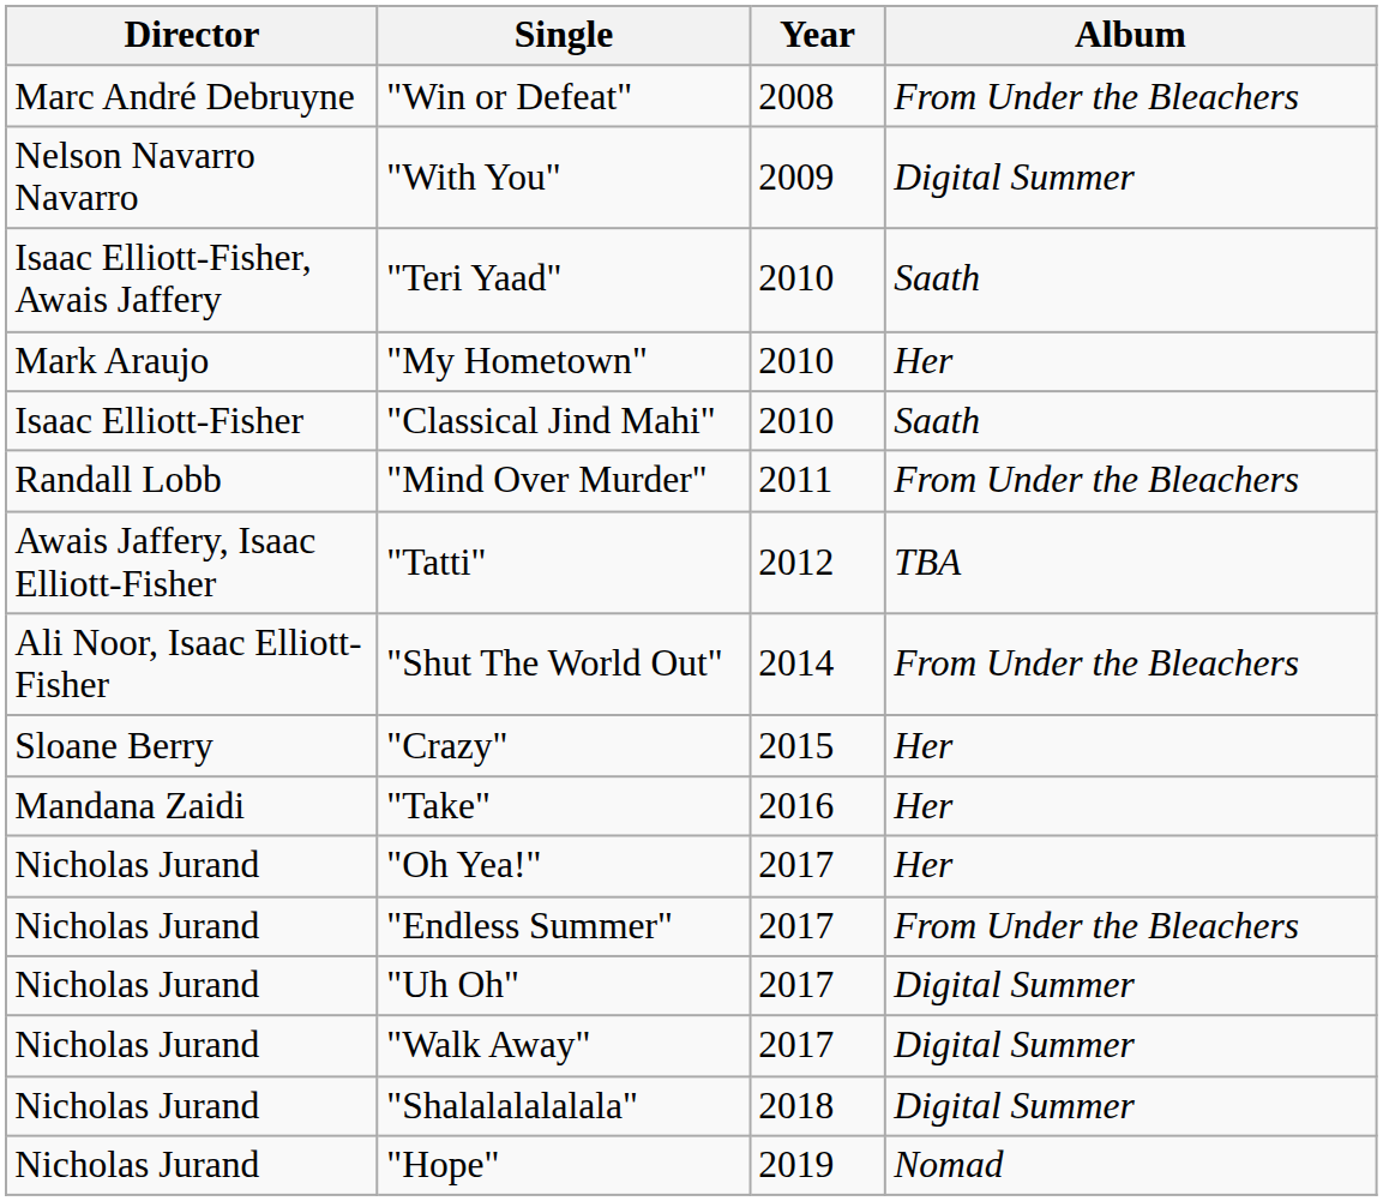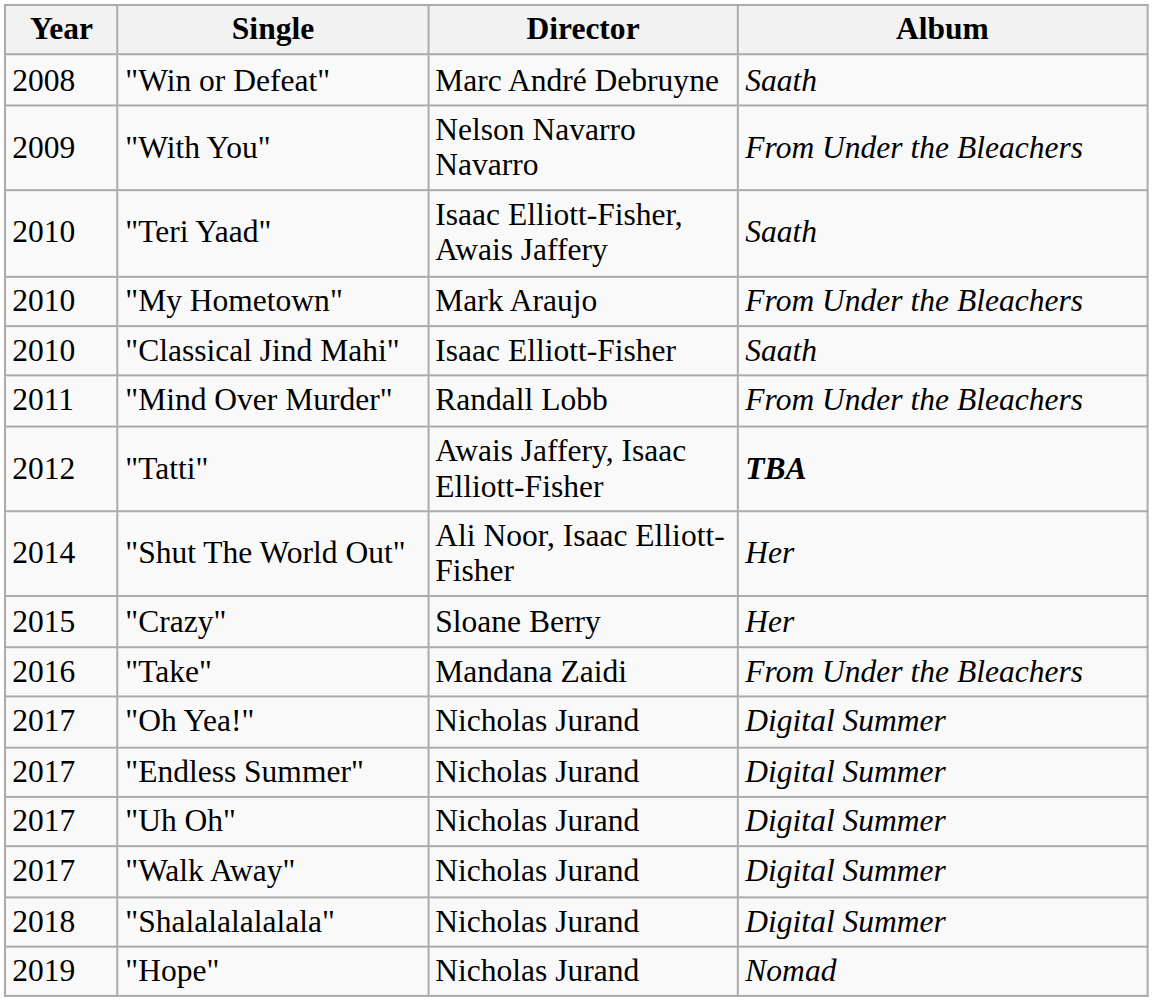 <table class="wikitable">
 <tr>
+<th>Year</th>
+<th>Single</th>
 <th>Director</th>
-<th>Single</th>
-<th>Year</th>
 <th>Album</th>
 </tr>
 <tr>
+<td style="width:50px;" align=>2008</td>
+<td style="width:150px;" align=>"Win or Defeat"</td>
 <td style="width:150px;" align=>Marc André Debruyne</td>
-<td style="width:150px;" align=>"Win or Defeat"</td>
-<td style="width:50px;" align=>2008</td>
+<td style="width:200px;" align=><em>Saath</em></td>
+</tr>
+<tr>
+<td style="width:50px;" align=>2009</td>
+<td style="width:150px;" align=>"With You"</td>
+<td style="width:150px;" align=>Nelson Navarro Navarro</td>
 <td style="width:200px;" align=><em>From Under the Bleachers</em></td>
 </tr>
 <tr>
-<td style="width:150px;" align=>Nelson Navarro Navarro</td>
-<td style="width:150px;" align=>"With You"</td>
-<td style="width:50px;" align=>2009</td>
+<td style="width:50px;" align=>2010</td>
+<td style="width:150px;" align=>"Teri Yaad"</td>
+<td style="width:150px;" align=>Isaac Elliott-Fisher, Awais Jaffery</td>
+<td style="width:200px;" align=><em>Saath</em></td>
+</tr>
+<tr>
+<td style="width:50px;" align=>2010</td>
+<td style="width:150px;" align=>"My Hometown"</td>
+<td style="width:150px;" align=>Mark Araujo</td>
+<td style="width:200px;" align=><em>From Under the Bleachers</em></td>
+</tr>
+<tr>
+<td style="width:50px;" align=>2010</td>
+<td style="width:150px;" align=>"Classical Jind Mahi"</td>
+<td style="width:150px;" align=>Isaac Elliott-Fisher</td>
+<td style="width:200px;" align=><em>Saath</em></td>
+</tr>
+<tr>
+<td style="width:50px;" align=>2011</td>
+<td style="width:150px;" align=>"Mind Over Murder"</td>
+<td style="width:150px;" align=>Randall Lobb</td>
+<td style="width:200px;" align=><em>From Under the Bleachers</em></td>
+</tr>
+<tr>
+<td style="width:50px;" align=>2012</td>
+<td style="width:150px;" align=>"Tatti"</td>
+<td style="width:150px;" align=>Awais Jaffery, Isaac Elliott-Fisher</td>
+<td style="width:200px;" align=><strong><em>TBA</em></strong></td>
+</tr>
+<tr>
+<td style="width:50px;" align=>2014</td>
+<td style="width:150px;" align=>"Shut The World Out"</td>
+<td style="width:150px;" align=>Ali Noor, Isaac Elliott-Fisher</td>
+<td style="width:200px;" align=><em>Her</em></td>
+</tr>
+<tr>
+<td>2015</td>
+<td>"Crazy"</td>
+<td>Sloane Berry</td>
+<td><em>Her</em></td>
+</tr>
+<tr>
+<td>2016</td>
+<td>"Take"</td>
+<td>Mandana Zaidi</td>
+<td style="width:200px;" align=><em>From Under the Bleachers</em></td>
+</tr>
+<tr>
+<td>2017</td>
+<td>"Oh Yea!"</td>
+<td>Nicholas Jurand</td>
 <td><em>Digital Summer</em></td>
 </tr>
 <tr>
-<td style="width:150px;" align=>Isaac Elliott-Fisher, Awais Jaffery</td>
-<td style="width:150px;" align=>"Teri Yaad"</td>
-<td style="width:50px;" align=>2010</td>
-<td style="width:200px;" align=><em>Saath</em></td>
-</tr>
-<tr>
-<td style="width:150px;" align=>Mark Araujo</td>
-<td style="width:150px;" align=>"My Hometown"</td>
-<td style="width:50px;" align=>2010</td>
-<td style="width:200px;" align=><em>Her</em></td>
-</tr>
-<tr>
-<td style="width:150px;" align=>Isaac Elliott-Fisher</td>
-<td style="width:150px;" align=>"Classical Jind Mahi"</td>
-<td style="width:50px;" align=>2010</td>
-<td style="width:200px;" align=><em>Saath</em></td>
-</tr>
-<tr>
-<td style="width:150px;" align=>Randall Lobb</td>
-<td style="width:150px;" align=>"Mind Over Murder"</td>
-<td style="width:50px;" align=>2011</td>
-<td style="width:200px;" align=><em>From Under the Bleachers</em></td>
-</tr>
-<tr>
-<td style="width:150px;" align=>Awais Jaffery, Isaac Elliott-Fisher</td>
-<td style="width:150px;" align=>"Tatti"</td>
-<td style="width:50px;" align=>2012</td>
-<td style="width:200px;" align=><em>TBA</em></td>
-</tr>
-<tr>
-<td style="width:150px;" align=>Ali Noor, Isaac Elliott-Fisher</td>
-<td style="width:150px;" align=>"Shut The World Out"</td>
-<td style="width:50px;" align=>2014</td>
-<td style="width:200px;" align=><em>From Under the Bleachers</em></td>
-</tr>
-<tr>
-<td>Sloane Berry</td>
-<td>"Crazy"</td>
-<td>2015</td>
-<td><em>Her</em></td>
-</tr>
-<tr>
-<td>Mandana Zaidi</td>
-<td>"Take"</td>
-<td>2016</td>
-<td><em>Her</em></td>
-</tr>
-<tr>
+<td>2017</td>
+<td>"Endless Summer"</td>
 <td>Nicholas Jurand</td>
-<td>"Oh Yea!"</td>
-<td>2017</td>
-<td><em>Her</em></td>
-</tr>
-<tr>
-<td>Nicholas Jurand</td>
-<td>"Endless Summer"</td>
-<td>2017</td>
-<td style="width:200px;" align=><em>From Under the Bleachers</em></td>
-</tr>
-<tr>
-<td>Nicholas Jurand</td>
-<td>"Uh Oh"</td>
-<td>2017</td>
 <td><em>Digital Summer</em></td>
 </tr>
 <tr>
+<td>2017</td>
+<td>"Uh Oh"</td>
 <td>Nicholas Jurand</td>
-<td>"Walk Away"</td>
-<td>2017</td>
 <td><em>Digital Summer</em></td>
 </tr>
 <tr>
+<td>2017</td>
+<td>"Walk Away"</td>
 <td>Nicholas Jurand</td>
-<td>"Shalalalalalala"</td>
-<td>2018</td>
 <td><em>Digital Summer</em></td>
 </tr>
 <tr>
+<td>2018</td>
+<td>"Shalalalalalala"</td>
 <td>Nicholas Jurand</td>
+<td><em>Digital Summer</em></td>
+</tr>
+<tr>
+<td>2019</td>
 <td>"Hope"</td>
-<td>2019</td>
+<td>Nicholas Jurand</td>
 <td><em>Nomad</em></td>
 </tr>
 </table>
